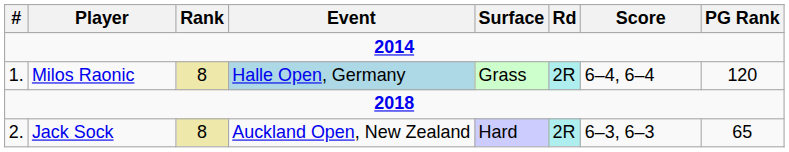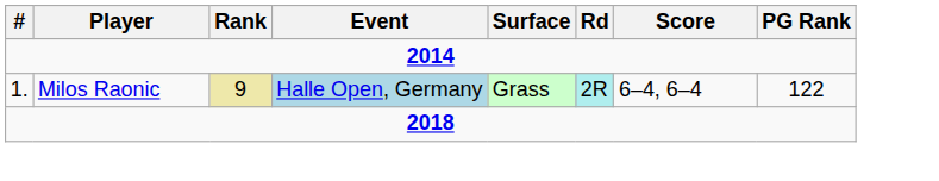 <table class="wikitable sortable nowrap">
 <tr>
 <th>#</th>
 <th width=125>Player</th>
 <th>Rank</th>
 <th>Event</th>
 <th>Surface</th>
 <th>Rd</th>
 <th width=100 class="unsortable">Score</th>
 <th>PG Rank</th>
 </tr>
 <tr>
 <td colspan="8" style="text-align:center"><strong><a href='#'>2014</a></strong></td>
 </tr>
 <tr>
 <td>1.</td>
 <td> <a href='#'>Milos Raonic</a></td>
-<td bgcolor=EEE8AA align="center">8</td>
+<td bgcolor=EEE8AA align="center">9</td>
 <td style="background: lightblue;"><a href='#'>Halle Open</a>, Germany</td>
 <td bgcolor="ccffcc">Grass</td>
 <td bgcolor=afeeee>2R</td>
 <td>6–4, 6–4</td>
-<td style=text-align:center>120</td>
+<td style=text-align:center>122</td>
 </tr>
 <tr>
 <td colspan="8" style="text-align:center"><strong><a href='#'>2018</a></strong></td>
 </tr>
-<tr>
-<td>2.</td>
-<td> <a href='#'>Jack Sock</a></td>
-<td bgcolor=EEE8AA align="center">8</td>
-<td><a href='#'>Auckland Open</a>, New Zealand</td>
-<td bgcolor="ccccff">Hard</td>
-<td bgcolor=afeeee>2R</td>
-<td>6–3, 6–3</td>
-<td style=text-align:center>65</td>
-</tr>
 </table>
